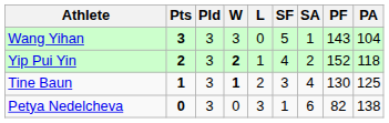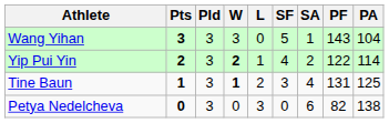 <table class=wikitable style="text-align:center">
 <tr>
 <th width=175>Athlete</th>
 <th width=20>Pts</th>
 <th width=20>Pld</th>
 <th width=20>W</th>
 <th width=20>L</th>
 <th width=20>SF</th>
 <th width=20>SA</th>
 <th width=20>PF</th>
 <th width=20>PA</th>
 </tr>
 <tr bgcolor=ccffcc>
 <td style="text-align:left"> <a href='#'>Wang Yihan</a></td>
 <td><strong>3</strong></td>
 <td>3</td>
 <td>3</td>
 <td>0</td>
 <td>5</td>
 <td>1</td>
 <td>143</td>
 <td>104</td>
 </tr>
 <tr bgcolor=ccffcc>
 <td style="text-align:left"> <a href='#'>Yip Pui Yin</a></td>
 <td><strong>2</strong></td>
 <td>3</td>
 <td><strong>2</strong></td>
 <td>1</td>
 <td>4</td>
 <td>2</td>
-<td>152</td>
-<td>118</td>
+<td>122</td>
+<td>114</td>
 </tr>
 <tr bgcolor=>
 <td style="text-align:left"> <a href='#'>Tine Baun</a></td>
 <td><strong>1</strong></td>
 <td>3</td>
 <td><strong>1</strong></td>
 <td>2</td>
 <td>3</td>
 <td>4</td>
-<td>130</td>
+<td>131</td>
 <td>125</td>
 </tr>
 <tr bgcolor=>
 <td style="text-align:left"> <a href='#'>Petya Nedelcheva</a></td>
 <td><strong>0</strong></td>
 <td>3</td>
 <td>0</td>
 <td>3</td>
-<td>1</td>
+<td>0</td>
 <td>6</td>
 <td>82</td>
 <td>138</td>
 </tr>
 </table>
